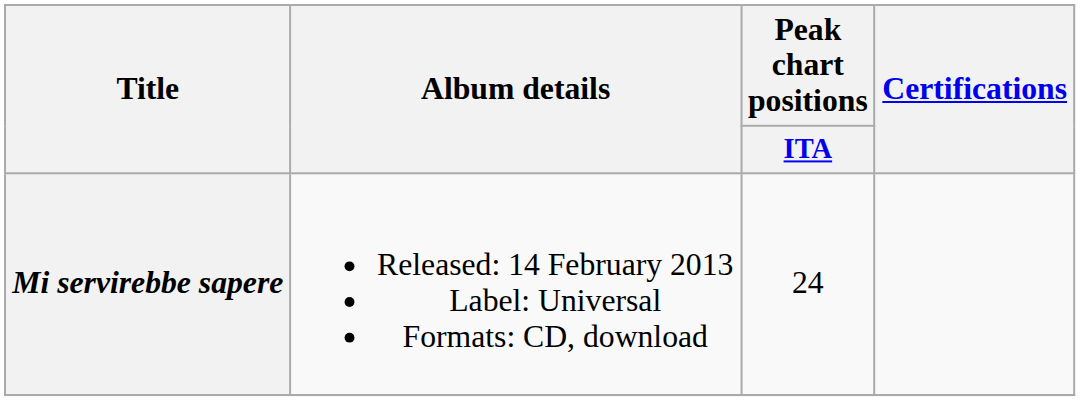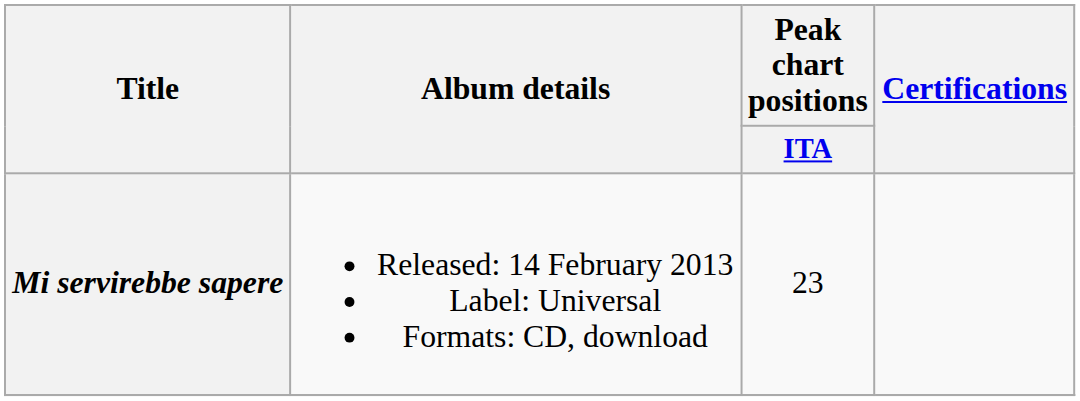 <table class="wikitable plainrowheaders" style="text-align:center;" border="1">
 <tr>
 <th scope="column" rowspan="2">Title</th>
 <th scope="column" rowspan="2">Album details</th>
 <th scope="column" colspan="1">Peak chart positions</th>
 <th scope="column" rowspan="2"><a href='#'>Certifications</a></th>
 </tr>
 <tr>
 <th scope="col" style="width:3em;font-size:90%;"><a href='#'>ITA</a><br></th>
 </tr>
 <tr>
 <th scope="row"><em>Mi servirebbe sapere</em></th>
 <td><br><ul><li>Released: 14 February 2013</li><li>Label: Universal</li><li>Formats: CD, download</li></ul></td>
-<td style="text-align:center;">24</td>
+<td style="text-align:center;">23</td>
 <td></td>
 </tr>
 <tr>
 </tr>
 </table>
